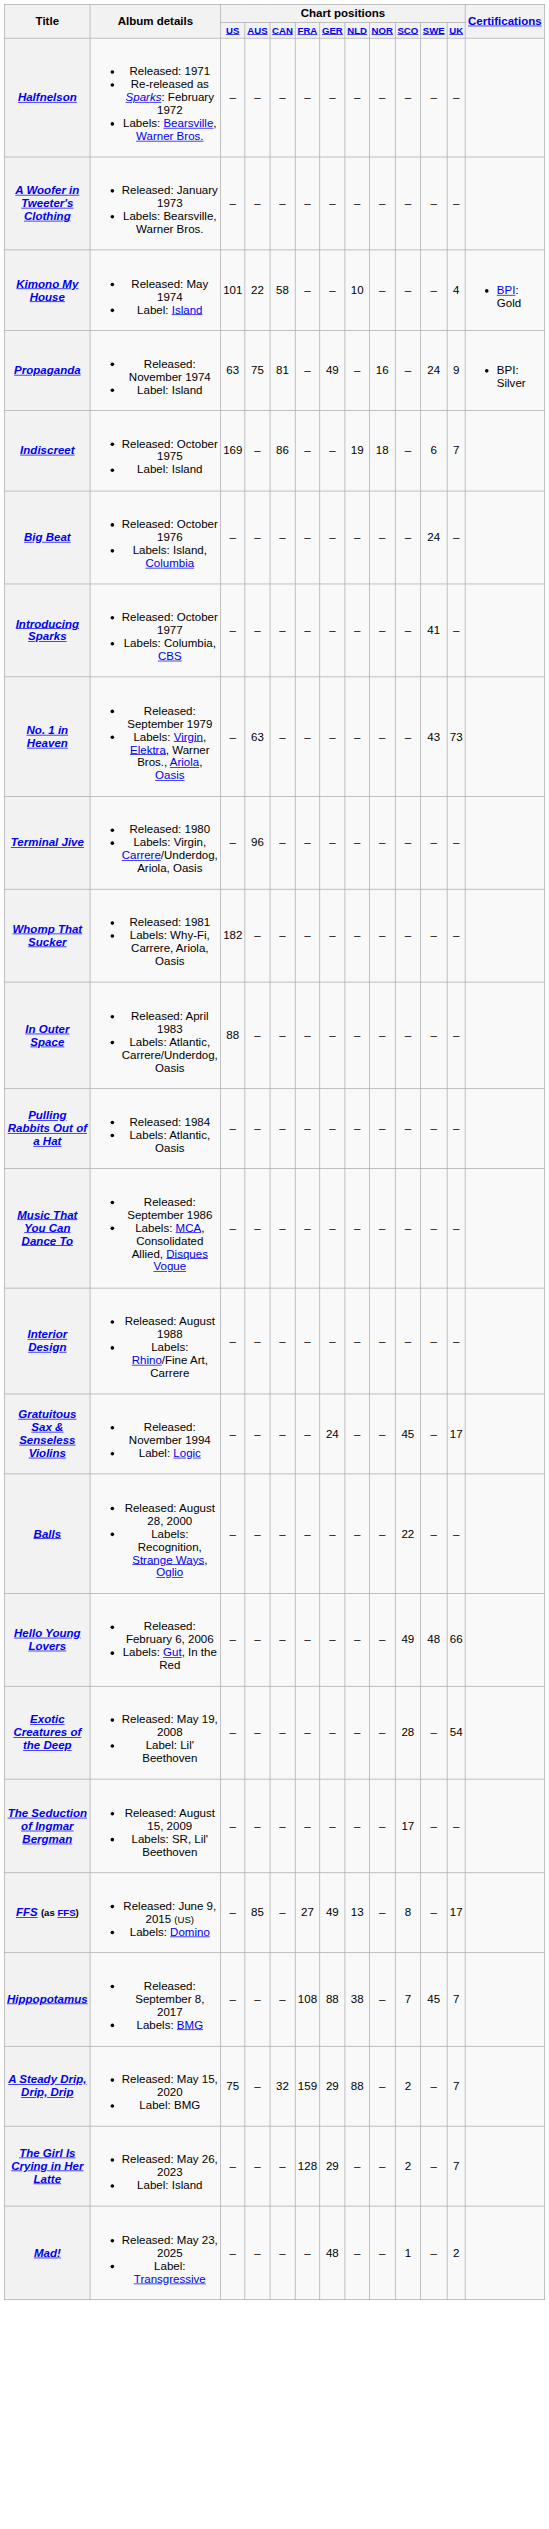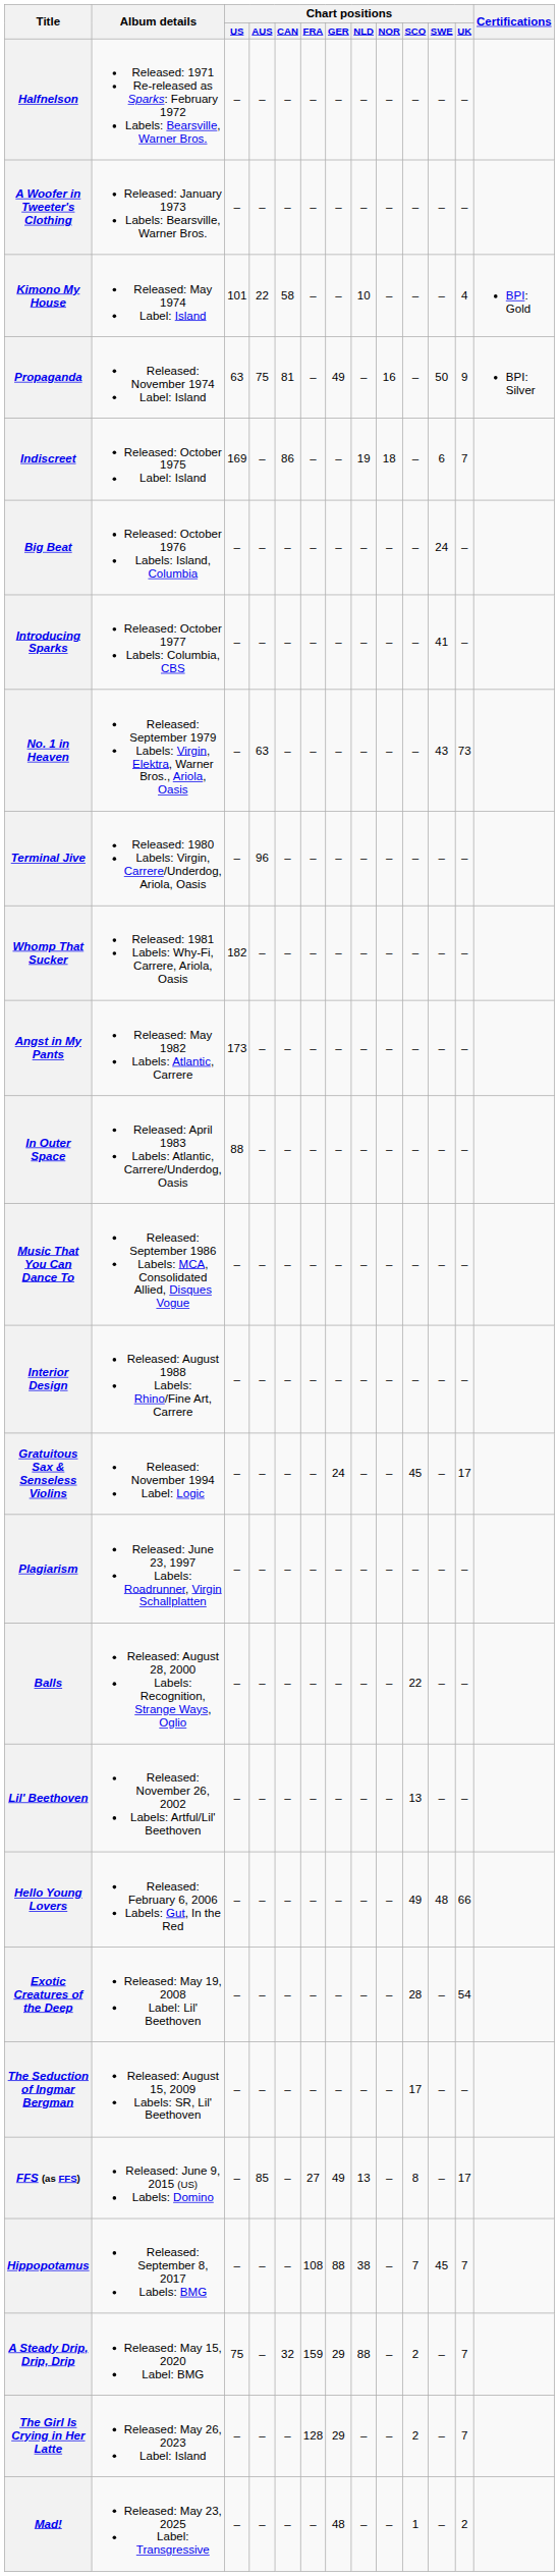 <table class="wikitable plainrowheaders" style=text-align:center;>
 <tr>
 <th rowspan="2">Title</th>
 <th rowspan="2">Album details</th>
 <th colspan="10">Chart positions</th>
 <th rowspan="2"><a href='#'>Certifications</a><br></th>
 </tr>
 <tr style="font-size:smaller;">
 <th width="20"><a href='#'>US</a><br></th>
 <th width="20"><a href='#'>AUS</a><br></th>
 <th width="20"><a href='#'>CAN</a><br></th>
 <th width="20"><a href='#'>FRA</a><br></th>
 <th width="20"><a href='#'>GER</a><br></th>
 <th width="20"><a href='#'>NLD</a><br></th>
 <th width="20"><a href='#'>NOR</a><br></th>
 <th width="20"><a href='#'>SCO</a><br></th>
 <th width="20"><a href='#'>SWE</a><br></th>
 <th width="20"><a href='#'>UK</a><br></th>
 </tr>
 <tr>
 <th scope="row"><em><a href='#'>Halfnelson</a></em> </th>
 <td><br><ul><li>Released: 1971</li><li>Re-released as <em><a href='#'>Sparks</a></em>: February 1972 </li><li>Labels: <a href='#'>Bearsville</a>, <a href='#'>Warner Bros.</a></li></ul></td>
 <td>–</td>
 <td>–</td>
 <td>–</td>
 <td>–</td>
 <td>–</td>
 <td>–</td>
 <td>–</td>
 <td>–</td>
 <td>–</td>
 <td>–</td>
 <td align="left"></td>
 </tr>
 <tr>
 <th scope="row"><em><a href='#'>A Woofer in Tweeter's Clothing</a></em></th>
 <td><br><ul><li>Released: January 1973</li><li>Labels: Bearsville, Warner Bros.</li></ul></td>
 <td>–</td>
 <td>–</td>
 <td>–</td>
 <td>–</td>
 <td>–</td>
 <td>–</td>
 <td>–</td>
 <td>–</td>
 <td>–</td>
 <td>–</td>
 <td align="left"></td>
 </tr>
 <tr>
 <th scope="row"><em><a href='#'>Kimono My House</a></em></th>
 <td><br><ul><li>Released: May 1974</li><li>Label: <a href='#'>Island</a></li></ul></td>
 <td>101</td>
 <td>22</td>
 <td>58</td>
 <td>–</td>
 <td>–</td>
 <td>10</td>
 <td>–</td>
 <td>–</td>
 <td>–</td>
 <td>4</td>
 <td align="left"><br><ul><li><a href='#'>BPI</a>: Gold</li></ul></td>
 </tr>
 <tr>
 <th scope="row"><em><a href='#'>Propaganda</a></em></th>
 <td><br><ul><li>Released: November 1974</li><li>Label: Island</li></ul></td>
 <td>63</td>
 <td>75</td>
 <td>81</td>
 <td>–</td>
 <td>49</td>
 <td>–</td>
 <td>16</td>
 <td>–</td>
-<td>24</td>
+<td>50</td>
 <td>9</td>
 <td align="left"><br><ul><li>BPI: Silver</li></ul></td>
 </tr>
 <tr>
 <th scope="row"><em><a href='#'>Indiscreet</a></em></th>
 <td><br><ul><li>Released: October 1975</li><li>Label: Island</li></ul></td>
 <td>169</td>
 <td>–</td>
 <td>86</td>
 <td>–</td>
 <td>–</td>
 <td>19</td>
 <td>18</td>
 <td>–</td>
 <td>6</td>
 <td>7</td>
 <td align="left"></td>
 </tr>
 <tr>
 <th scope="row"><em><a href='#'>Big Beat</a></em></th>
 <td><br><ul><li>Released: October 1976</li><li>Labels: Island, <a href='#'>Columbia</a></li></ul></td>
 <td>–</td>
 <td>–</td>
 <td>–</td>
 <td>–</td>
 <td>–</td>
 <td>–</td>
 <td>–</td>
 <td>–</td>
 <td>24</td>
 <td>–</td>
 <td align="left"></td>
 </tr>
 <tr>
 <th scope="row"><em><a href='#'>Introducing Sparks</a></em></th>
 <td><br><ul><li>Released: October 1977</li><li>Labels: Columbia, <a href='#'>CBS</a></li></ul></td>
 <td>–</td>
 <td>–</td>
 <td>–</td>
 <td>–</td>
 <td>–</td>
 <td>–</td>
 <td>–</td>
 <td>–</td>
 <td>41</td>
 <td>–</td>
 <td align="left"></td>
 </tr>
 <tr>
 <th scope="row"><em><a href='#'>No. 1 in Heaven</a></em></th>
 <td><br><ul><li>Released: September 1979</li><li>Labels: <a href='#'>Virgin</a>, <a href='#'>Elektra</a>, Warner Bros., <a href='#'>Ariola</a>, <a href='#'>Oasis</a></li></ul></td>
 <td>–</td>
 <td>63</td>
 <td>–</td>
 <td>–</td>
 <td>–</td>
 <td>–</td>
 <td>–</td>
 <td>–</td>
 <td>43</td>
 <td>73</td>
 <td align="left"></td>
 </tr>
 <tr>
 <th scope="row"><em><a href='#'>Terminal Jive</a></em></th>
 <td><br><ul><li>Released: 1980</li><li>Labels: Virgin, <a href='#'>Carrere</a>/Underdog, Ariola, Oasis</li></ul></td>
 <td>–</td>
 <td>96</td>
 <td>–</td>
 <td>–</td>
 <td>–</td>
 <td>–</td>
 <td>–</td>
 <td>–</td>
 <td>–</td>
 <td>–</td>
 <td align="left"></td>
 </tr>
 <tr>
 <th scope="row"><em><a href='#'>Whomp That Sucker</a></em></th>
 <td><br><ul><li>Released: 1981</li><li>Labels: Why-Fi, Carrere, Ariola, Oasis</li></ul></td>
 <td>182</td>
 <td>–</td>
 <td>–</td>
 <td>–</td>
 <td>–</td>
 <td>–</td>
 <td>–</td>
 <td>–</td>
 <td>–</td>
 <td>–</td>
 <td align="left"></td>
 </tr>
 <tr>
-<th scope="row"><em><a href='#'>In Outer Space</a></em></th>
-<td><br><ul><li>Released: April 1983</li><li>Labels: Atlantic, Carrere/Underdog, Oasis</li></ul></td>
-<td>88</td>
+<th scope="row"><em><a href='#'>Angst in My Pants</a></em></th>
+<td><br><ul><li>Released: May 1982</li><li>Labels: <a href='#'>Atlantic</a>, Carrere</li></ul></td>
+<td>173</td>
 <td>–</td>
 <td>–</td>
 <td>–</td>
 <td>–</td>
 <td>–</td>
 <td>–</td>
 <td>–</td>
 <td>–</td>
 <td>–</td>
 <td align="left"></td>
 </tr>
 <tr>
-<th scope="row"><em><a href='#'>Pulling Rabbits Out of a Hat</a></em></th>
-<td><br><ul><li>Released: 1984</li><li>Labels: Atlantic, Oasis</li></ul></td>
-<td>–</td>
+<th scope="row"><em><a href='#'>In Outer Space</a></em></th>
+<td><br><ul><li>Released: April 1983</li><li>Labels: Atlantic, Carrere/Underdog, Oasis</li></ul></td>
+<td>88</td>
 <td>–</td>
 <td>–</td>
 <td>–</td>
 <td>–</td>
 <td>–</td>
 <td>–</td>
 <td>–</td>
 <td>–</td>
 <td>–</td>
 <td align="left"></td>
 </tr>
 <tr>
 <th scope="row"><em><a href='#'>Music That You Can Dance To</a></em></th>
 <td><br><ul><li>Released: September 1986</li><li>Labels: <a href='#'>MCA</a>, Consolidated Allied, <a href='#'>Disques Vogue</a></li></ul></td>
 <td>–</td>
 <td>–</td>
 <td>–</td>
 <td>–</td>
 <td>–</td>
 <td>–</td>
 <td>–</td>
 <td>–</td>
 <td>–</td>
 <td>–</td>
 <td align="left"></td>
 </tr>
 <tr>
 <th scope="row"><em><a href='#'>Interior Design</a></em></th>
 <td><br><ul><li>Released: August 1988</li><li>Labels: <a href='#'>Rhino</a>/Fine Art, Carrere</li></ul></td>
 <td>–</td>
 <td>–</td>
 <td>–</td>
 <td>–</td>
 <td>–</td>
 <td>–</td>
 <td>–</td>
 <td>–</td>
 <td>–</td>
 <td>–</td>
 <td align="left"></td>
 </tr>
 <tr>
 <th scope="row"><em><a href='#'>Gratuitous Sax & Senseless Violins</a></em></th>
 <td><br><ul><li>Released: November 1994</li><li>Label: <a href='#'>Logic</a></li></ul></td>
 <td>–</td>
 <td>–</td>
 <td>–</td>
 <td>–</td>
 <td>24</td>
 <td>–</td>
 <td>–</td>
 <td>45<br></td>
 <td>–</td>
 <td>17</td>
 <td align="left"></td>
 </tr>
 <tr>
+<th scope="row"><em><a href='#'>Plagiarism</a></em></th>
+<td><br><ul><li>Released: June 23, 1997</li><li>Labels: <a href='#'>Roadrunner</a>, <a href='#'>Virgin Schallplatten</a></li></ul></td>
+<td>–</td>
+<td>–</td>
+<td>–</td>
+<td>–</td>
+<td>–</td>
+<td>–</td>
+<td>–</td>
+<td>–</td>
+<td>–</td>
+<td>–</td>
+<td align="left"></td>
+</tr>
+<tr>
 <th scope="row"><em><a href='#'>Balls</a></em></th>
 <td><br><ul><li>Released: August 28, 2000</li><li>Labels: Recognition, <a href='#'>Strange Ways</a>, <a href='#'>Oglio</a></li></ul></td>
 <td>–</td>
 <td>–</td>
 <td>–</td>
 <td>–</td>
 <td>–</td>
 <td>–</td>
 <td>–</td>
 <td>22<br></td>
+<td>–</td>
+<td>–</td>
+<td align="left"></td>
+</tr>
+<tr>
+<th scope="row"><em><a href='#'>Lil' Beethoven</a></em></th>
+<td><br><ul><li>Released: November 26, 2002</li><li>Labels: Artful/Lil' Beethoven</li></ul></td>
+<td>–</td>
+<td>–</td>
+<td>–</td>
+<td>–</td>
+<td>–</td>
+<td>–</td>
+<td>–</td>
+<td>13<br></td>
 <td>–</td>
 <td>–</td>
 <td align="left"></td>
 </tr>
 <tr>
 <th scope="row"><em><a href='#'>Hello Young Lovers</a></em></th>
 <td><br><ul><li>Released: February 6, 2006</li><li>Labels: <a href='#'>Gut</a>, In the Red</li></ul></td>
 <td>–</td>
 <td>–</td>
 <td>–</td>
 <td>–</td>
 <td>–</td>
 <td>–</td>
 <td>–</td>
 <td>49<br></td>
 <td>48</td>
 <td>66</td>
 <td align="left"></td>
 </tr>
 <tr>
 <th scope="row"><em><a href='#'>Exotic Creatures of the Deep</a></em></th>
 <td><br><ul><li>Released: May 19, 2008</li><li>Label: Lil' Beethoven</li></ul></td>
 <td>–</td>
 <td>–</td>
 <td>–</td>
 <td>–</td>
 <td>–</td>
 <td>–</td>
 <td>–</td>
 <td>28<br></td>
 <td>–</td>
 <td>54</td>
 <td align="left"></td>
 </tr>
 <tr>
 <th scope="row"><em><a href='#'>The Seduction of Ingmar Bergman</a></em></th>
 <td><br><ul><li>Released: August 15, 2009</li><li>Labels: SR, Lil' Beethoven</li></ul></td>
 <td>–</td>
 <td>–</td>
 <td>–</td>
 <td>–</td>
 <td>–</td>
 <td>–</td>
 <td>–</td>
 <td>17<br></td>
 <td>–</td>
 <td>–</td>
 <td align="left"></td>
 </tr>
 <tr>
 <th scope="row"><em><a href='#'>FFS</a></em> <small>(as <a href='#'>FFS</a>)</small></th>
 <td><br><ul><li>Released: June 9, 2015 <small>(US)</small></li><li>Labels: <a href='#'>Domino</a></li></ul></td>
 <td>–</td>
 <td>85<br></td>
 <td>–</td>
 <td>27</td>
 <td>49</td>
 <td>13</td>
 <td>–</td>
 <td>8<br></td>
 <td>–</td>
 <td>17</td>
 <td align="left"></td>
 </tr>
 <tr>
 <th scope="row"><em><a href='#'>Hippopotamus</a></em></th>
 <td><br><ul><li>Released: September 8, 2017</li><li>Labels: <a href='#'>BMG</a></li></ul></td>
 <td>–</td>
 <td>–</td>
 <td>–</td>
 <td>108</td>
 <td>88</td>
 <td>38</td>
 <td>–</td>
 <td>7<br></td>
 <td>45</td>
 <td>7</td>
 <td align="left"></td>
 </tr>
 <tr>
 <th scope="row"><em><a href='#'>A Steady Drip, Drip, Drip</a></em></th>
 <td><br><ul><li>Released: May 15, 2020</li><li>Label: BMG</li></ul></td>
 <td>75</td>
 <td>–</td>
 <td>32</td>
 <td>159</td>
 <td>29<br></td>
 <td>88</td>
 <td>–</td>
 <td>2<br></td>
 <td>–</td>
 <td>7</td>
 <td align="left"></td>
 </tr>
 <tr>
 <th scope="row"><em><a href='#'>The Girl Is Crying in Her Latte</a></em></th>
 <td><br><ul><li>Released: May 26, 2023</li><li>Label: Island</li></ul></td>
 <td>–</td>
 <td>–</td>
 <td>–</td>
 <td>128</td>
 <td>29<br></td>
 <td>–</td>
 <td>–</td>
 <td>2<br></td>
 <td>–</td>
 <td>7</td>
 <td></td>
 </tr>
 <tr>
 <th scope="row"><em><a href='#'>Mad!</a></em></th>
 <td><br><ul><li>Released: May 23, 2025</li><li>Label: <a href='#'>Transgressive</a></li></ul></td>
 <td>–</td>
 <td>–</td>
 <td>–</td>
 <td>–</td>
 <td>48</td>
 <td>–</td>
 <td>–</td>
 <td>1</td>
 <td>–</td>
 <td>2</td>
 <td></td>
 </tr>
 </table>
